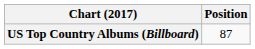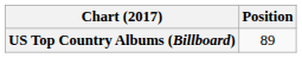 <table class="wikitable plainrowheaders" style="text-align:center">
 <tr>
 <th scope="col">Chart (2017)</th>
 <th scope="col">Position</th>
 </tr>
 <tr>
 <th scope="row">US Top Country Albums (<em>Billboard</em>)</th>
-<td>87</td>
+<td>89</td>
 </tr>
 </table>
